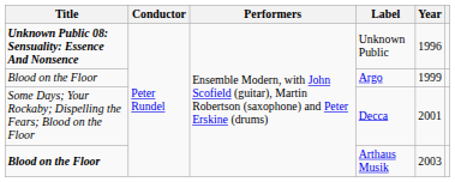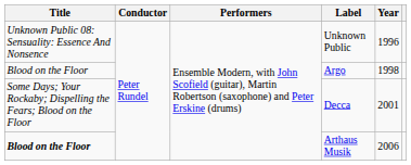 <table class="wikitable">
 <tr>
 <th>Title</th>
 <th>Conductor</th>
 <th>Performers</th>
 <th>Label</th>
 <th>Year</th>
 <th></th>
 </tr>
 <tr>
-<td><strong><em>Unknown Public 08: Sensuality: Essence And Nonsence</em></strong></td>
+<td><em>Unknown Public 08: Sensuality: Essence And Nonsence</em></td>
 <td rowspan="4"><a href='#'>Peter Rundel</a></td>
 <td rowspan="4">Ensemble Modern, with <a href='#'>John Scofield</a> (guitar), Martin Robertson (saxophone) and <a href='#'>Peter Erskine</a> (drums)</td>
 <td>Unknown Public</td>
 <td>1996</td>
 <td style="text-align:center;"></td>
 </tr>
 <tr>
 <td><em>Blood on the Floor</em></td>
 <td><a href='#'>Argo</a></td>
-<td>1999</td>
+<td>1998</td>
 <td style="text-align:center;"></td>
 </tr>
 <tr>
 <td><em>Some Days; Your Rockaby; Dispelling the Fears; Blood on the Floor</em></td>
 <td><a href='#'>Decca</a></td>
 <td>2001</td>
 <td style="text-align:center;"></td>
 </tr>
 <tr>
 <td><strong><em>Blood on the Floor</em></strong></td>
 <td><a href='#'>Arthaus Musik</a></td>
-<td>2003</td>
+<td>2006</td>
 <td style="text-align:center;"></td>
 </tr>
 </table>
